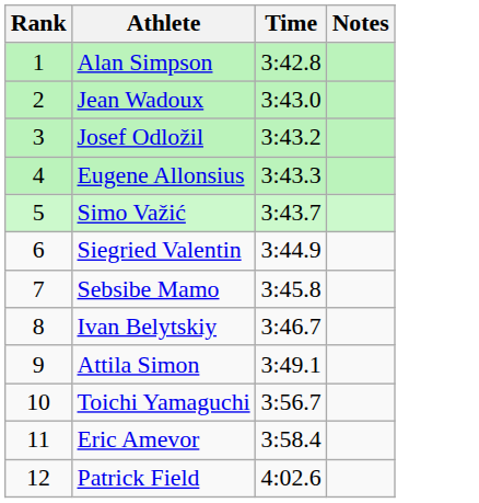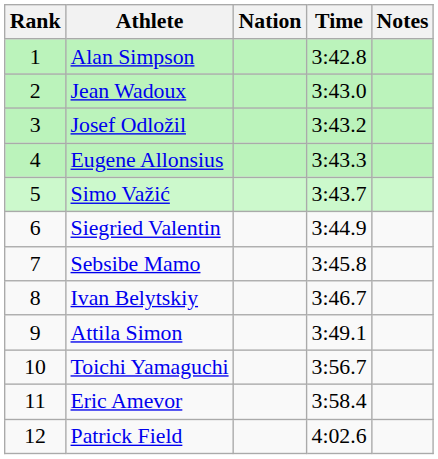 <table class="wikitable sortable" style="text-align:center">
 <tr>
 <th>Rank</th>
 <th>Athlete</th>
+<th>Nation</th>
 <th>Time</th>
 <th>Notes</th>
 </tr>
 <tr bgcolor=bbf3bb>
 <td>1</td>
 <td align=left><a href='#'>Alan Simpson</a></td>
+<td align=left></td>
 <td>3:42.8</td>
 <td></td>
 </tr>
 <tr bgcolor=bbf3bb>
 <td>2</td>
 <td align=left><a href='#'>Jean Wadoux</a></td>
+<td align=left></td>
 <td>3:43.0</td>
 <td></td>
 </tr>
 <tr bgcolor=bbf3bb>
 <td>3</td>
 <td align=left><a href='#'>Josef Odložil</a></td>
+<td align=left></td>
 <td>3:43.2</td>
 <td></td>
 </tr>
 <tr bgcolor=bbf3bb>
 <td>4</td>
 <td align=left><a href='#'>Eugene Allonsius</a></td>
+<td align=left></td>
 <td>3:43.3</td>
 <td></td>
 </tr>
 <tr bgcolor=ccf9cc>
 <td>5</td>
 <td align=left><a href='#'>Simo Važić</a></td>
+<td align=left></td>
 <td>3:43.7</td>
 <td></td>
 </tr>
 <tr>
 <td>6</td>
 <td align=left><a href='#'>Siegried Valentin</a></td>
+<td align=left></td>
 <td>3:44.9</td>
 <td></td>
 </tr>
 <tr>
 <td>7</td>
 <td align=left><a href='#'>Sebsibe Mamo</a></td>
+<td align=left></td>
 <td>3:45.8</td>
 <td></td>
 </tr>
 <tr>
 <td>8</td>
 <td align=left><a href='#'>Ivan Belytskiy</a></td>
+<td align=left></td>
 <td>3:46.7</td>
 <td></td>
 </tr>
 <tr>
 <td>9</td>
 <td align=left><a href='#'>Attila Simon</a></td>
+<td align=left></td>
 <td>3:49.1</td>
 <td></td>
 </tr>
 <tr>
 <td>10</td>
 <td align=left><a href='#'>Toichi Yamaguchi</a></td>
+<td align=left></td>
 <td>3:56.7</td>
 <td></td>
 </tr>
 <tr>
 <td>11</td>
 <td align=left><a href='#'>Eric Amevor</a></td>
+<td align=left></td>
 <td>3:58.4</td>
 <td></td>
 </tr>
 <tr>
 <td>12</td>
 <td align=left><a href='#'>Patrick Field</a></td>
+<td align=left></td>
 <td>4:02.6</td>
 <td></td>
 </tr>
 </table>
